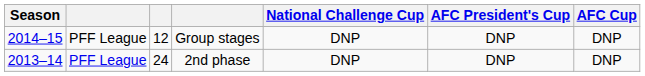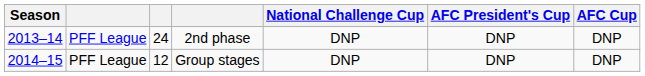 <table class="wikitable" style="text-align:center">
 <tr>
 <th>Season</th>
 <th></th>
 <th></th>
 <th></th>
 <th><a href='#'>National Challenge Cup</a></th>
 <th colspan="1"><a href='#'>AFC President's Cup</a></th>
 <th colspan="1"><a href='#'>AFC Cup</a></th>
 </tr>
 <tr>
+<td align="center"><a href='#'>2013–14</a></td>
+<td align="center"><a href='#'>PFF League</a></td>
+<td align="center">24</td>
+<td align="center">2nd phase</td>
+<td align="center">DNP</td>
+<td align="center">DNP</td>
+<td align="center">DNP</td>
+</tr>
+<tr>
 <td><a href='#'>2014–15</a></td>
 <td>PFF League</td>
 <td>12</td>
 <td align="center">Group stages</td>
 <td>DNP</td>
 <td>DNP</td>
 <td>DNP</td>
 </tr>
-<tr>
-<td align="center"><a href='#'>2013–14</a></td>
-<td align="center"><a href='#'>PFF League</a></td>
-<td align="center">24</td>
-<td align="center">2nd phase</td>
-<td align="center">DNP</td>
-<td align="center">DNP</td>
-<td align="center">DNP</td>
-</tr>
 </table>
